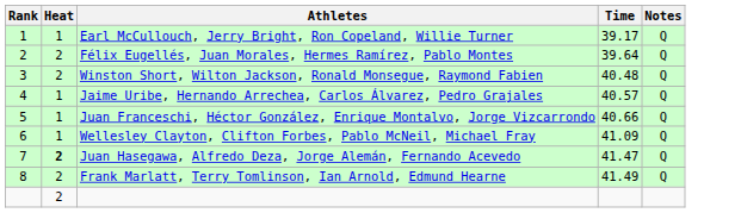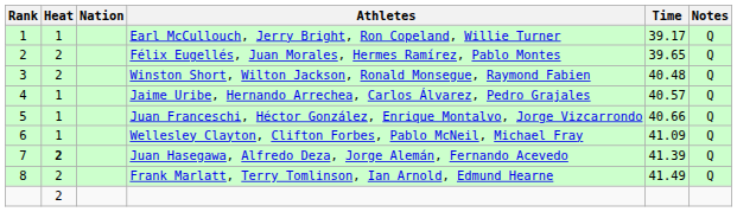 <table class="wikitable sortable" style="text-align:center">
 <tr>
 <th>Rank</th>
 <th>Heat</th>
+<th>Nation</th>
 <th>Athletes</th>
 <th>Time</th>
 <th>Notes</th>
 </tr>
 <tr bgcolor=ccffcc>
 <td>1</td>
 <td>1</td>
+<td align=left></td>
 <td align=left><a href='#'>Earl McCullouch</a>, <a href='#'>Jerry Bright</a>, <a href='#'>Ron Copeland</a>, <a href='#'>Willie Turner</a></td>
 <td>39.17</td>
 <td>Q</td>
 </tr>
 <tr bgcolor=ccffcc>
 <td>2</td>
 <td>2</td>
+<td align=left></td>
 <td align=left><a href='#'>Félix Eugellés</a>, <a href='#'>Juan Morales</a>, <a href='#'>Hermes Ramírez</a>, <a href='#'>Pablo Montes</a></td>
-<td>39.64</td>
+<td>39.65</td>
 <td>Q</td>
 </tr>
 <tr bgcolor=ccffcc>
 <td>3</td>
 <td>2</td>
+<td align=left></td>
 <td align=left><a href='#'>Winston Short</a>, <a href='#'>Wilton Jackson</a>, <a href='#'>Ronald Monsegue</a>, <a href='#'>Raymond Fabien</a></td>
 <td>40.48</td>
 <td>Q</td>
 </tr>
 <tr bgcolor=ccffcc>
 <td>4</td>
 <td>1</td>
+<td align=left></td>
 <td align=left><a href='#'>Jaime Uribe</a>, <a href='#'>Hernando Arrechea</a>, <a href='#'>Carlos Álvarez</a>, <a href='#'>Pedro Grajales</a></td>
 <td>40.57</td>
 <td>Q</td>
 </tr>
 <tr bgcolor=ccffcc>
 <td>5</td>
 <td>1</td>
+<td align=left></td>
 <td align=left><a href='#'>Juan Franceschi</a>, <a href='#'>Héctor González</a>, <a href='#'>Enrique Montalvo</a>, <a href='#'>Jorge Vizcarrondo</a></td>
 <td>40.66</td>
 <td>Q</td>
 </tr>
 <tr bgcolor=ccffcc>
 <td>6</td>
 <td>1</td>
+<td align=left></td>
 <td align=left><a href='#'>Wellesley Clayton</a>, <a href='#'>Clifton Forbes</a>, <a href='#'>Pablo McNeil</a>, <a href='#'>Michael Fray</a></td>
 <td>41.09</td>
 <td>Q</td>
 </tr>
 <tr bgcolor=ccffcc>
 <td>7</td>
 <td><strong>2</strong></td>
+<td align=left></td>
 <td align=left><a href='#'>Juan Hasegawa</a>, <a href='#'>Alfredo Deza</a>, <a href='#'>Jorge Alemán</a>, <a href='#'>Fernando Acevedo</a></td>
-<td>41.47</td>
+<td>41.39</td>
 <td>Q</td>
 </tr>
 <tr bgcolor=ccffcc>
 <td>8</td>
 <td>2</td>
+<td align=left></td>
 <td align=left><a href='#'>Frank Marlatt</a>, <a href='#'>Terry Tomlinson</a>, <a href='#'>Ian Arnold</a>, <a href='#'>Edmund Hearne</a></td>
 <td>41.49</td>
 <td>Q</td>
 </tr>
 <tr>
 <td></td>
 <td>2</td>
 <td align=left></td>
+<td align=left></td>
 <td></td>
 <td></td>
 </tr>
 </table>
